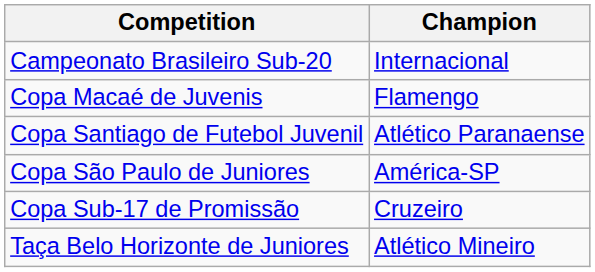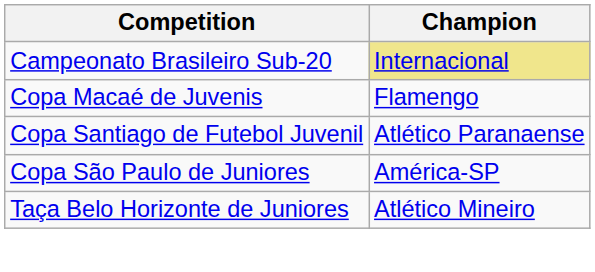 <table class="wikitable">
 <tr>
 <th>Competition</th>
 <th>Champion</th>
 </tr>
 <tr>
 <td><a href='#'>Campeonato Brasileiro Sub-20</a></td>
-<td><a href='#'>Internacional</a></td>
+<td style="background: khaki;"><a href='#'>Internacional</a></td>
 </tr>
 <tr>
 <td><a href='#'>Copa Macaé de Juvenis</a></td>
 <td><a href='#'>Flamengo</a></td>
 </tr>
 <tr>
 <td><a href='#'>Copa Santiago de Futebol Juvenil</a></td>
 <td><a href='#'>Atlético Paranaense</a></td>
 </tr>
 <tr>
 <td><a href='#'>Copa São Paulo de Juniores</a></td>
 <td><a href='#'>América-SP</a></td>
 </tr>
 <tr>
-<td><a href='#'>Copa Sub-17 de Promissão</a></td>
-<td><a href='#'>Cruzeiro</a></td>
-</tr>
-<tr>
 <td><a href='#'>Taça Belo Horizonte de Juniores</a></td>
 <td><a href='#'>Atlético Mineiro</a></td>
 </tr>
 </table>
